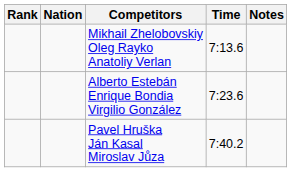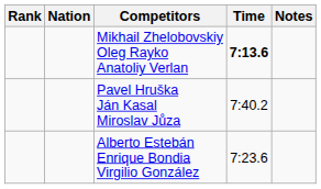 <table class="wikitable sortable" style="text-align:center; font-size:95%">
 <tr>
 <th>Rank</th>
 <th>Nation</th>
 <th>Competitors</th>
 <th>Time</th>
 <th>Notes</th>
 </tr>
 <tr>
 <td></td>
 <td align=left></td>
 <td align=left><a href='#'>Mikhail Zhelobovskiy</a><br><a href='#'>Oleg Rayko</a><br><a href='#'>Anatoliy Verlan</a></td>
-<td>7:13.6</td>
+<td><strong>7:13.6</strong></td>
+<td></td>
+</tr>
+<tr>
+<td></td>
+<td align=left></td>
+<td align=left><a href='#'>Pavel Hruška</a><br><a href='#'>Ján Kasal</a><br><a href='#'>Miroslav Jůza</a></td>
+<td>7:40.2</td>
 <td></td>
 </tr>
 <tr>
 <td></td>
 <td align=left></td>
 <td align=left><a href='#'>Alberto Estebán</a><br><a href='#'>Enrique Bondia</a><br><a href='#'>Virgilio González</a></td>
 <td>7:23.6</td>
 <td></td>
 </tr>
-<tr>
-<td></td>
-<td align=left></td>
-<td align=left><a href='#'>Pavel Hruška</a><br><a href='#'>Ján Kasal</a><br><a href='#'>Miroslav Jůza</a></td>
-<td>7:40.2</td>
-<td></td>
-</tr>
 </table>
